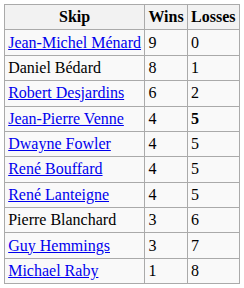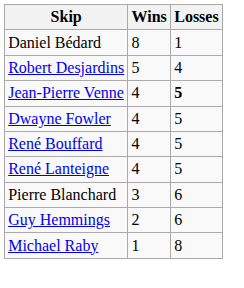 <table class="wikitable">
 <tr>
 <th>Skip</th>
 <th>Wins</th>
 <th>Losses</th>
-</tr>
-<tr>
-<td><a href='#'>Jean-Michel Ménard</a></td>
-<td>9</td>
-<td>0</td>
 </tr>
 <tr>
 <td>Daniel Bédard</td>
 <td>8</td>
 <td>1</td>
 </tr>
 <tr>
 <td><a href='#'>Robert Desjardins</a></td>
-<td>6</td>
-<td>2</td>
+<td>5</td>
+<td>4</td>
 </tr>
 <tr>
 <td><a href='#'>Jean-Pierre Venne</a></td>
 <td>4</td>
 <td><strong>5</strong></td>
 </tr>
 <tr>
 <td><a href='#'>Dwayne Fowler</a></td>
 <td>4</td>
 <td>5</td>
 </tr>
 <tr>
 <td><a href='#'>René Bouffard</a></td>
 <td>4</td>
 <td>5</td>
 </tr>
 <tr>
 <td><a href='#'>René Lanteigne</a></td>
 <td>4</td>
 <td>5</td>
 </tr>
 <tr>
 <td>Pierre Blanchard</td>
 <td>3</td>
 <td>6</td>
 </tr>
 <tr>
 <td><a href='#'>Guy Hemmings</a></td>
-<td>3</td>
-<td>7</td>
+<td>2</td>
+<td>6</td>
 </tr>
 <tr>
 <td><a href='#'>Michael Raby</a></td>
 <td>1</td>
 <td>8</td>
 </tr>
 </table>
